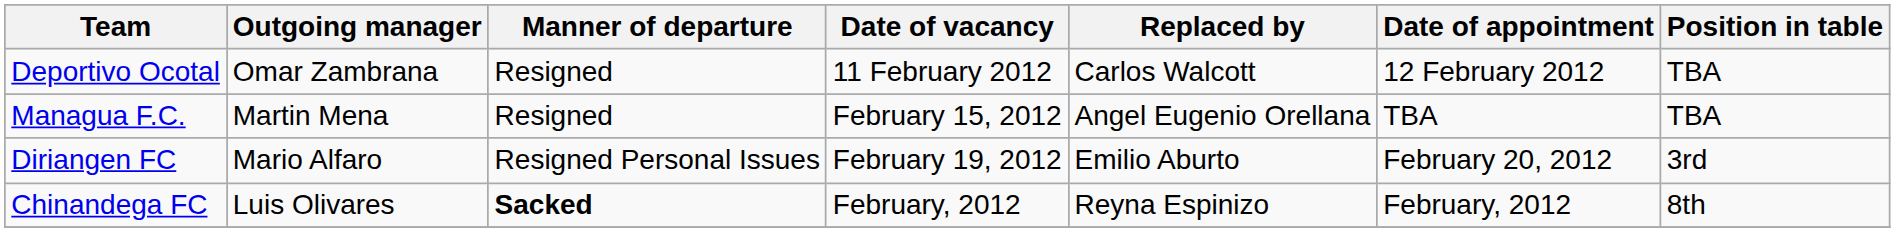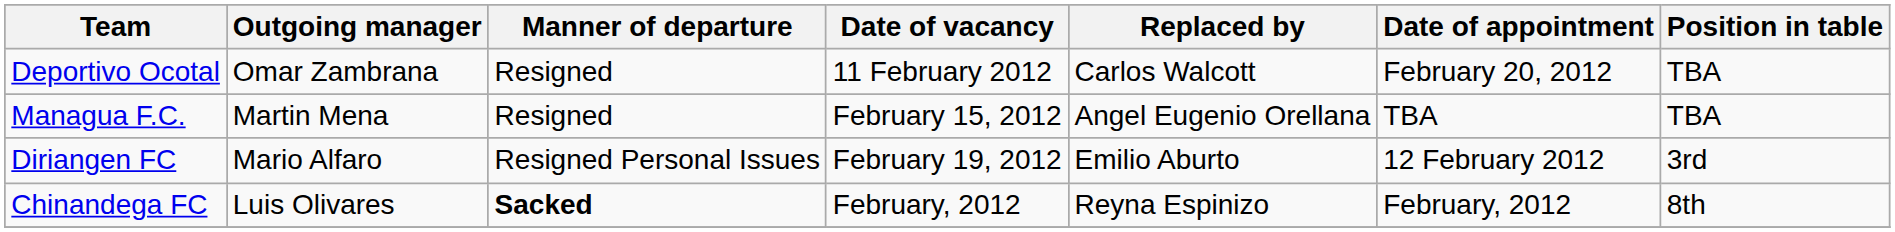 <table class="wikitable">
 <tr>
 <th>Team</th>
 <th>Outgoing manager</th>
 <th>Manner of departure</th>
 <th>Date of vacancy</th>
 <th>Replaced by</th>
 <th>Date of appointment</th>
 <th>Position in table</th>
 </tr>
 <tr>
 <td><a href='#'>Deportivo Ocotal</a></td>
 <td> Omar Zambrana</td>
 <td>Resigned</td>
 <td>11 February 2012</td>
 <td> Carlos Walcott</td>
-<td>12 February 2012</td>
+<td>February 20, 2012</td>
 <td>TBA</td>
 </tr>
 <tr>
 <td><a href='#'>Managua F.C.</a></td>
 <td> Martin Mena</td>
 <td>Resigned</td>
 <td>February 15, 2012</td>
 <td> Angel Eugenio Orellana</td>
 <td>TBA</td>
 <td>TBA</td>
 </tr>
 <tr>
 <td><a href='#'>Diriangen FC</a></td>
 <td> Mario Alfaro</td>
 <td>Resigned Personal Issues</td>
 <td>February 19, 2012</td>
 <td> Emilio Aburto</td>
-<td>February 20, 2012</td>
+<td>12 February 2012</td>
 <td>3rd</td>
 </tr>
 <tr>
 <td><a href='#'>Chinandega FC</a></td>
 <td> Luis Olivares</td>
 <td><strong>Sacked</strong></td>
 <td>February, 2012</td>
 <td> Reyna Espinizo </td>
 <td>February, 2012</td>
 <td>8th</td>
 </tr>
 <tr>
 </tr>
 </table>
